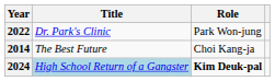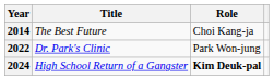 <table class="wikitable plainrowheaders">
 <tr>
 <th scope="col">Year</th>
 <th scope="col">Title</th>
 <th scope="col">Role</th>
 <th scope="col" class="unsortable"></th>
 </tr>
 <tr>
+<th scope="row">2014</th>
+<td><em>The Best Future</em></td>
+<td>Choi Kang-ja</td>
+<td></td>
+</tr>
+<tr>
 <th scope="row">2022</th>
 <td><em><a href='#'>Dr. Park's Clinic</a></em></td>
 <td>Park Won-jung</td>
 <td></td>
 </tr>
 <tr>
-<th scope="row">2014</th>
-<td><em>The Best Future</em></td>
-<td>Choi Kang-ja</td>
-<td></td>
-</tr>
-<tr>
 <th scope="row">2024</th>
-<td style="background: lightblue;"><em><a href='#'>High School Return of a Gangster</a></em></td>
+<td><em><a href='#'>High School Return of a Gangster</a></em></td>
 <td><strong>Kim Deuk-pal</strong></td>
 <td></td>
 </tr>
 </table>
